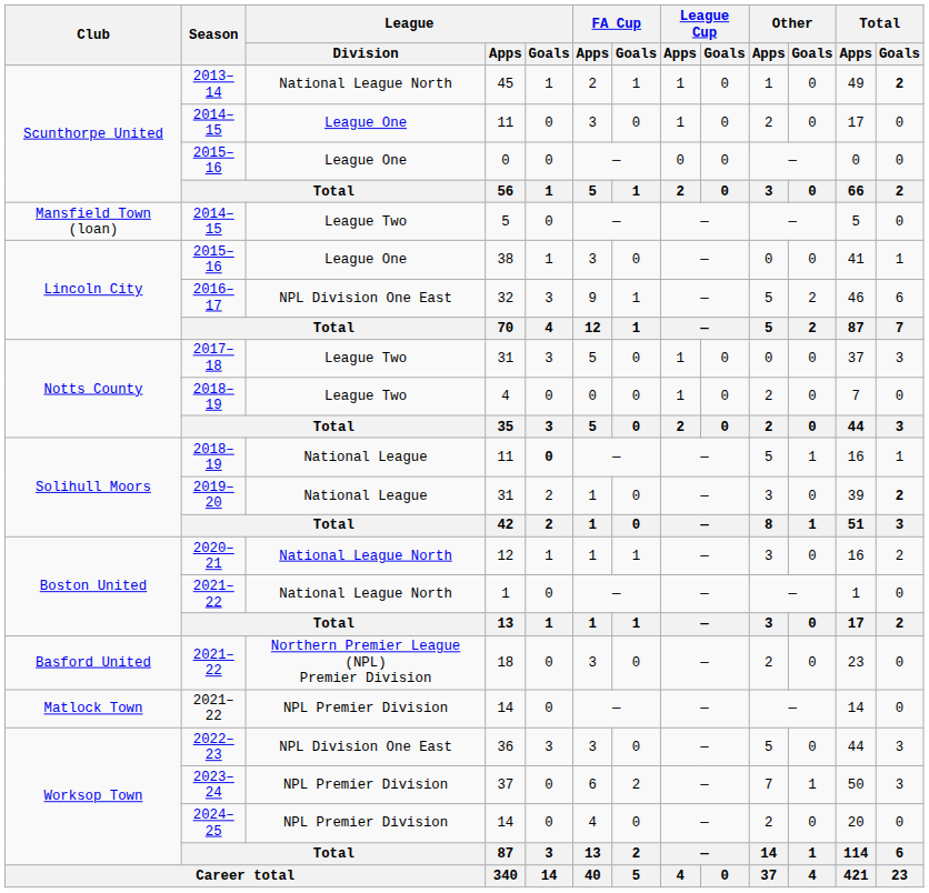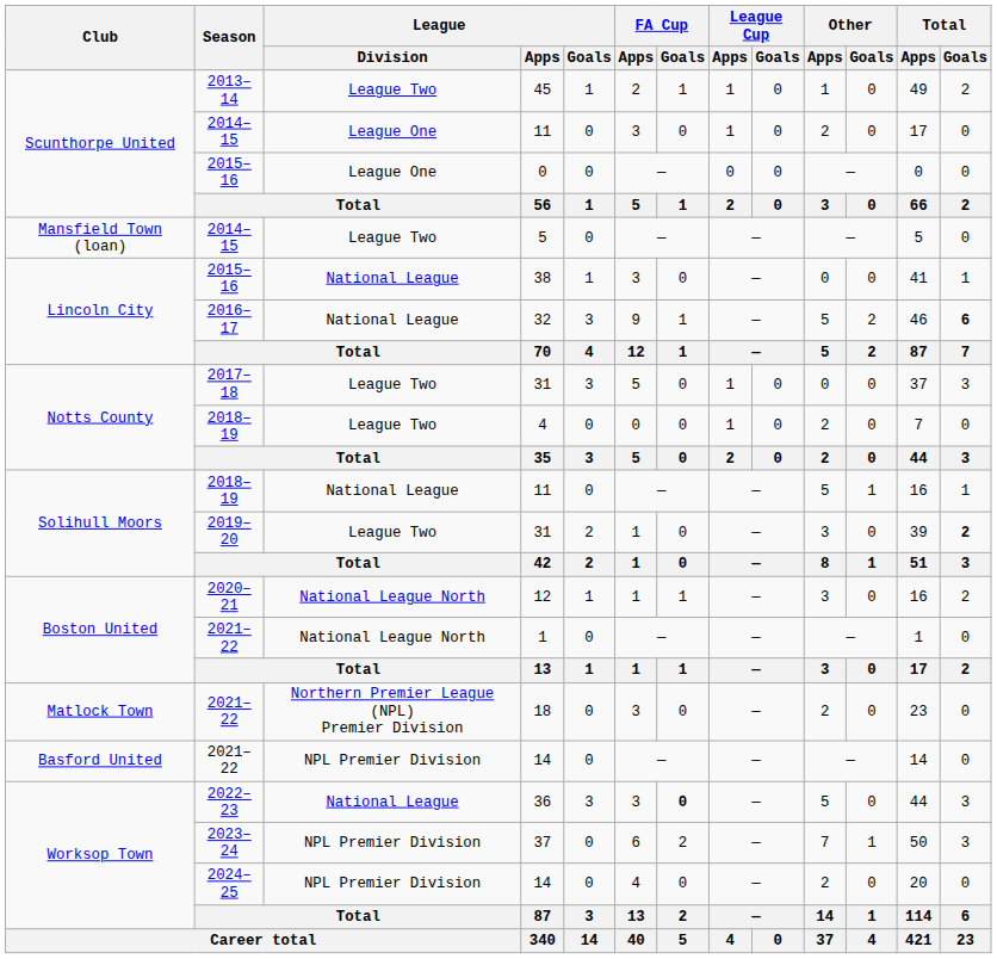 <table class="wikitable" style=text-align:center>
 <tr>
 <th rowspan=2>Club</th>
 <th rowspan=2>Season</th>
 <th colspan=3>League</th>
 <th colspan=2><a href='#'>FA Cup</a></th>
 <th colspan=2><a href='#'>League Cup</a></th>
 <th colspan=2>Other</th>
 <th colspan=2>Total</th>
 </tr>
 <tr>
 <th>Division</th>
 <th>Apps</th>
 <th>Goals</th>
 <th>Apps</th>
 <th>Goals</th>
 <th>Apps</th>
 <th>Goals</th>
 <th>Apps</th>
 <th>Goals</th>
 <th>Apps</th>
 <th>Goals</th>
 </tr>
 <tr>
 <td rowspan=4><a href='#'>Scunthorpe United</a></td>
 <td><a href='#'>2013–14</a></td>
-<td>National League North</td>
+<td><a href='#'>League Two</a></td>
 <td>45</td>
 <td>1</td>
 <td>2</td>
 <td>1</td>
 <td>1</td>
 <td>0</td>
 <td>1</td>
 <td>0</td>
 <td>49</td>
-<td><strong>2</strong></td>
+<td>2</td>
 </tr>
 <tr>
 <td><a href='#'>2014–15</a></td>
 <td><a href='#'>League One</a></td>
 <td>11</td>
 <td>0</td>
 <td>3</td>
 <td>0</td>
 <td>1</td>
 <td>0</td>
 <td>2</td>
 <td>0</td>
 <td>17</td>
 <td>0</td>
 </tr>
 <tr>
 <td><a href='#'>2015–16</a></td>
 <td>League One</td>
 <td>0</td>
 <td>0</td>
 <td colspan=2>—</td>
 <td>0</td>
 <td>0</td>
 <td colspan=2>—</td>
 <td>0</td>
 <td>0</td>
 </tr>
 <tr>
 <th colspan=2>Total</th>
 <th>56</th>
 <th>1</th>
 <th>5</th>
 <th>1</th>
 <th>2</th>
 <th>0</th>
 <th>3</th>
 <th>0</th>
 <th>66</th>
 <th>2</th>
 </tr>
 <tr>
 <td><a href='#'>Mansfield Town</a> (loan)</td>
 <td><a href='#'>2014–15</a></td>
 <td>League Two</td>
 <td>5</td>
 <td>0</td>
 <td colspan=2>—</td>
 <td colspan=2>—</td>
 <td colspan=2>—</td>
 <td>5</td>
 <td>0</td>
 </tr>
 <tr>
 <td rowspan=3><a href='#'>Lincoln City</a></td>
 <td><a href='#'>2015–16</a></td>
-<td>League One</td>
+<td><a href='#'>National League</a></td>
 <td>38</td>
 <td>1</td>
 <td>3</td>
 <td>0</td>
 <td colspan=2>—</td>
 <td>0</td>
 <td>0</td>
 <td>41</td>
 <td>1</td>
 </tr>
 <tr>
 <td><a href='#'>2016–17</a></td>
-<td>NPL Division One East</td>
+<td>National League</td>
 <td>32</td>
 <td>3</td>
 <td>9</td>
 <td>1</td>
 <td colspan=2>—</td>
 <td>5</td>
 <td>2</td>
 <td>46</td>
-<td>6</td>
+<td><strong>6</strong></td>
 </tr>
 <tr>
 <th colspan=2>Total</th>
 <th>70</th>
 <th>4</th>
 <th>12</th>
 <th>1</th>
 <th colspan=2>—</th>
 <th>5</th>
 <th>2</th>
 <th>87</th>
 <th>7</th>
 </tr>
 <tr>
 <td rowspan=3><a href='#'>Notts County</a></td>
 <td><a href='#'>2017–18</a></td>
 <td>League Two</td>
 <td>31</td>
 <td>3</td>
 <td>5</td>
 <td>0</td>
 <td>1</td>
 <td>0</td>
 <td>0</td>
 <td>0</td>
 <td>37</td>
 <td>3</td>
 </tr>
 <tr>
 <td><a href='#'>2018–19</a></td>
 <td>League Two</td>
 <td>4</td>
 <td>0</td>
 <td>0</td>
 <td>0</td>
 <td>1</td>
 <td>0</td>
 <td>2</td>
 <td>0</td>
 <td>7</td>
 <td>0</td>
 </tr>
 <tr>
 <th colspan=2>Total</th>
 <th>35</th>
 <th>3</th>
 <th>5</th>
 <th>0</th>
 <th>2</th>
 <th>0</th>
 <th>2</th>
 <th>0</th>
 <th>44</th>
 <th>3</th>
 </tr>
 <tr>
 <td rowspan="3"><a href='#'>Solihull Moors</a></td>
 <td><a href='#'>2018–19</a></td>
 <td>National League</td>
 <td>11</td>
-<td><strong>0</strong></td>
+<td>0</td>
 <td colspan=2>—</td>
 <td colspan=2>—</td>
 <td>5</td>
 <td>1</td>
 <td>16</td>
 <td>1</td>
 </tr>
 <tr>
 <td><a href='#'>2019–20</a></td>
-<td>National League</td>
+<td>League Two</td>
 <td>31</td>
 <td>2</td>
 <td>1</td>
 <td>0</td>
 <td colspan=2>—</td>
 <td>3</td>
 <td>0</td>
 <td>39</td>
 <td><strong>2</strong></td>
 </tr>
 <tr>
 <th colspan=2>Total</th>
 <th>42</th>
 <th>2</th>
 <th>1</th>
 <th>0</th>
 <th colspan=2>—</th>
 <th>8</th>
 <th>1</th>
 <th>51</th>
 <th>3</th>
 </tr>
 <tr>
 <td rowspan="3"><a href='#'>Boston United</a></td>
 <td><a href='#'>2020–21</a></td>
 <td><a href='#'>National League North</a></td>
 <td>12</td>
 <td>1</td>
 <td>1</td>
 <td>1</td>
 <td colspan=2>—</td>
 <td>3</td>
 <td>0</td>
 <td>16</td>
 <td>2</td>
 </tr>
 <tr>
 <td><a href='#'>2021–22</a></td>
 <td>National League North</td>
 <td>1</td>
 <td>0</td>
 <td colspan=2>—</td>
 <td colspan=2>—</td>
 <td colspan=2>—</td>
 <td>1</td>
 <td>0</td>
 </tr>
 <tr>
 <th colspan=2>Total</th>
 <th>13</th>
 <th>1</th>
 <th>1</th>
 <th>1</th>
 <th colspan=2>—</th>
 <th>3</th>
 <th>0</th>
 <th>17</th>
 <th>2</th>
 </tr>
 <tr>
-<td><a href='#'>Basford United</a></td>
+<td><a href='#'>Matlock Town</a></td>
 <td><a href='#'>2021–22</a></td>
 <td><a href='#'>Northern Premier League</a> (NPL)<br>Premier Division</td>
 <td>18</td>
 <td>0</td>
 <td>3</td>
 <td>0</td>
 <td colspan=2>—</td>
 <td>2</td>
 <td>0</td>
 <td>23</td>
 <td>0</td>
 </tr>
 <tr>
-<td><a href='#'>Matlock Town</a></td>
+<td><a href='#'>Basford United</a></td>
 <td>2021–22</td>
 <td>NPL Premier Division</td>
 <td>14</td>
 <td>0</td>
 <td colspan="2">—</td>
 <td colspan="2">—</td>
 <td colspan="2">—</td>
 <td>14</td>
 <td>0</td>
 </tr>
 <tr>
 <td rowspan="4"><a href='#'>Worksop Town</a></td>
 <td><a href='#'>2022–23</a></td>
-<td>NPL Division One East</td>
+<td><a href='#'>National League</a></td>
 <td>36</td>
 <td>3</td>
 <td>3</td>
-<td>0</td>
+<td><strong>0</strong></td>
 <td colspan="2">—</td>
 <td>5</td>
 <td>0</td>
 <td>44</td>
 <td>3</td>
 </tr>
 <tr>
 <td><a href='#'>2023–24</a></td>
 <td>NPL Premier Division</td>
 <td>37</td>
 <td>0</td>
 <td>6</td>
 <td>2</td>
 <td colspan="2">—</td>
 <td>7</td>
 <td>1</td>
 <td>50</td>
 <td>3</td>
 </tr>
 <tr>
 <td><a href='#'>2024–25</a></td>
 <td>NPL Premier Division</td>
 <td>14</td>
 <td>0</td>
 <td>4</td>
 <td>0</td>
 <td colspan="2">—</td>
 <td>2</td>
 <td>0</td>
 <td>20</td>
 <td>0</td>
 </tr>
 <tr>
 <th colspan="2">Total</th>
 <th>87</th>
 <th>3</th>
 <th>13</th>
 <th>2</th>
 <th colspan="2">—</th>
 <th>14</th>
 <th>1</th>
 <th>114</th>
 <th>6</th>
 </tr>
 <tr>
 <th colspan="3">Career total</th>
 <th>340</th>
 <th>14</th>
 <th>40</th>
 <th>5</th>
 <th>4</th>
 <th>0</th>
 <th>37</th>
 <th>4</th>
 <th>421</th>
 <th>23</th>
 </tr>
 </table>
